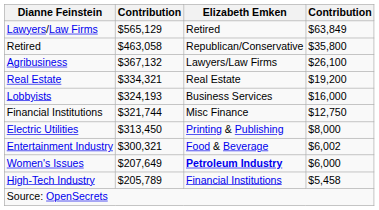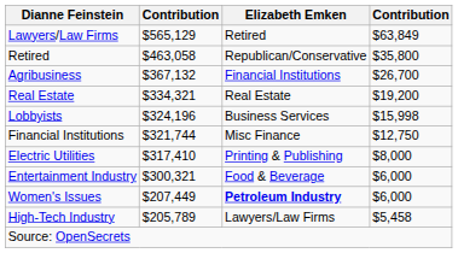 <table class="wikitable sortable">
 <tr>
 <th>Dianne Feinstein</th>
 <th>Contribution</th>
 <th>Elizabeth Emken</th>
 <th>Contribution</th>
 </tr>
 <tr>
 <td><a href='#'>Lawyers</a>/<a href='#'>Law Firms</a></td>
 <td>$565,129</td>
 <td>Retired</td>
 <td>$63,849</td>
 </tr>
 <tr>
 <td>Retired</td>
 <td>$463,058</td>
 <td>Republican/Conservative</td>
 <td>$35,800</td>
 </tr>
 <tr>
 <td><a href='#'>Agribusiness</a></td>
 <td>$367,132</td>
-<td>Lawyers/Law Firms</td>
-<td>$26,100</td>
+<td><a href='#'>Financial Institutions</a></td>
+<td>$26,700</td>
 </tr>
 <tr>
 <td><a href='#'>Real Estate</a></td>
 <td>$334,321</td>
 <td>Real Estate</td>
 <td>$19,200</td>
 </tr>
 <tr>
 <td><a href='#'>Lobbyists</a></td>
-<td>$324,193</td>
+<td>$324,196</td>
 <td>Business Services</td>
-<td>$16,000</td>
+<td>$15,998</td>
 </tr>
 <tr>
 <td>Financial Institutions</td>
 <td>$321,744</td>
 <td>Misc Finance</td>
 <td>$12,750</td>
 </tr>
 <tr>
 <td><a href='#'>Electric Utilities</a></td>
-<td>$313,450</td>
+<td>$317,410</td>
 <td><a href='#'>Printing</a> & <a href='#'>Publishing</a></td>
 <td>$8,000</td>
 </tr>
 <tr>
 <td><a href='#'>Entertainment Industry</a></td>
 <td>$300,321</td>
 <td><a href='#'>Food</a> & <a href='#'>Beverage</a></td>
-<td>$6,002</td>
+<td>$6,000</td>
 </tr>
 <tr>
 <td><a href='#'>Women's Issues</a></td>
-<td>$207,649</td>
+<td>$207,449</td>
 <td><strong><a href='#'>Petroleum Industry</a></strong></td>
 <td>$6,000</td>
 </tr>
 <tr>
 <td><a href='#'>High-Tech Industry</a></td>
 <td>$205,789</td>
-<td><a href='#'>Financial Institutions</a></td>
+<td>Lawyers/Law Firms</td>
 <td>$5,458</td>
 </tr>
 <tr>
 <td colspan=5>Source: <a href='#'>OpenSecrets</a></td>
 </tr>
 </table>
